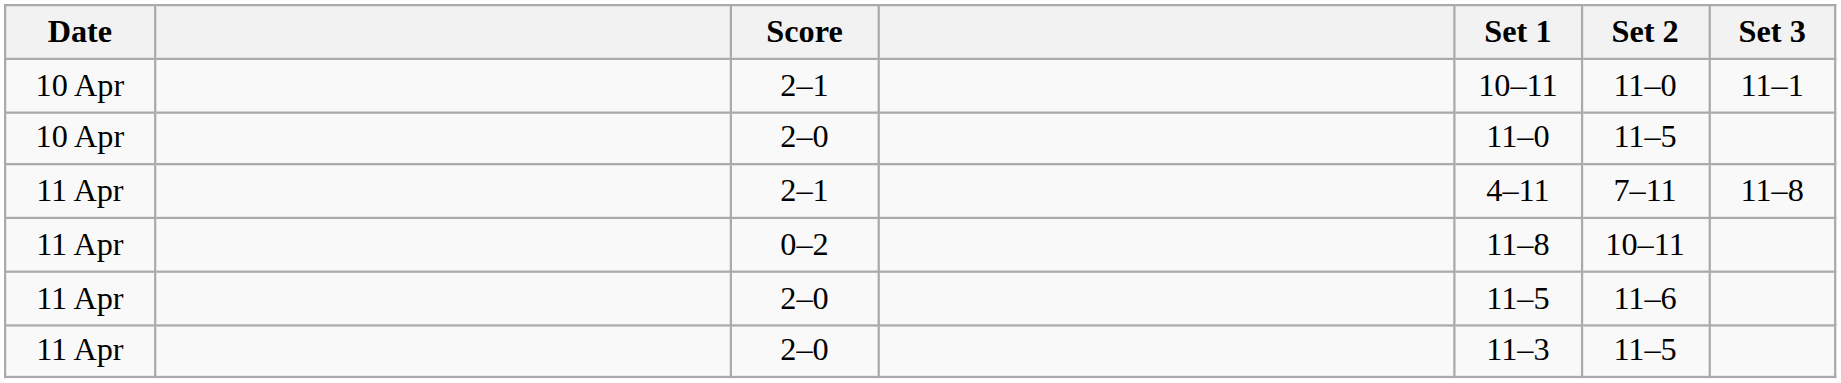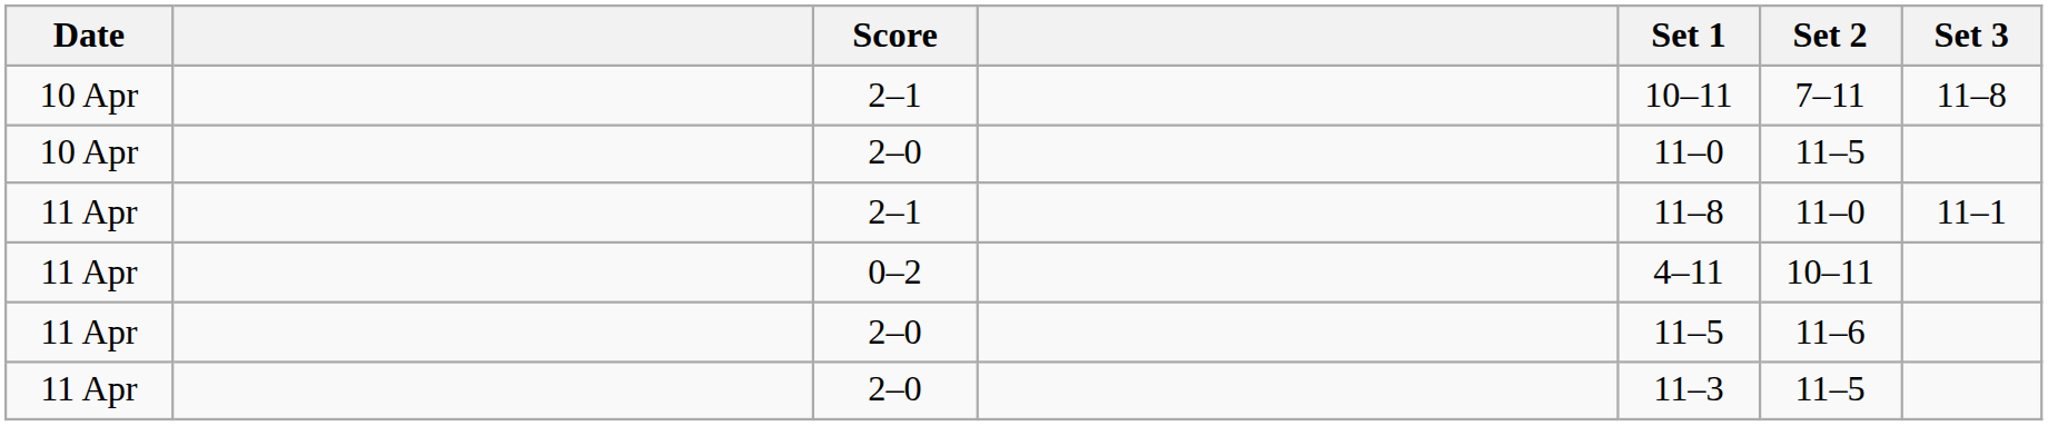 <table class="wikitable" style="text-align: center; font-size:90% ">
 <tr>
 <th width="60">Date</th>
 <th align="right" width="250"></th>
 <th width="60">Score</th>
 <th align="left" width="250"></th>
 <th width="50">Set 1</th>
 <th width="50">Set 2</th>
 <th width="50">Set 3</th>
 </tr>
 <tr>
 <td>10 Apr</td>
 <td align=left><strong><br></strong></td>
 <td align=center>2–1</td>
 <td align=left><br></td>
 <td>10–11</td>
-<td>11–0</td>
-<td>11–1</td>
+<td>7–11</td>
+<td>11–8</td>
 </tr>
 <tr>
 <td>10 Apr</td>
 <td align=left><strong><br></strong></td>
 <td align=center>2–0</td>
 <td align=left><br></td>
 <td>11–0</td>
 <td>11–5</td>
 <td></td>
 </tr>
 <tr>
 <td>11 Apr</td>
 <td align=left><strong><br></strong></td>
 <td align=center>2–1</td>
 <td align=left><br></td>
-<td>4–11</td>
-<td>7–11</td>
 <td>11–8</td>
+<td>11–0</td>
+<td>11–1</td>
 </tr>
 <tr>
 <td>11 Apr</td>
 <td align=left><br></td>
 <td align=center>0–2</td>
 <td align=left><strong><br></strong></td>
-<td>11–8</td>
+<td>4–11</td>
 <td>10–11</td>
 <td></td>
 </tr>
 <tr>
 <td>11 Apr</td>
 <td align=left><strong><br></strong></td>
 <td align=center>2–0</td>
 <td align=left><br></td>
 <td>11–5</td>
 <td>11–6</td>
 <td></td>
 </tr>
 <tr>
 <td>11 Apr</td>
 <td align=left><strong><br></strong></td>
 <td align=center>2–0</td>
 <td align=left><br></td>
 <td>11–3</td>
 <td>11–5</td>
 <td></td>
 </tr>
 </table>
